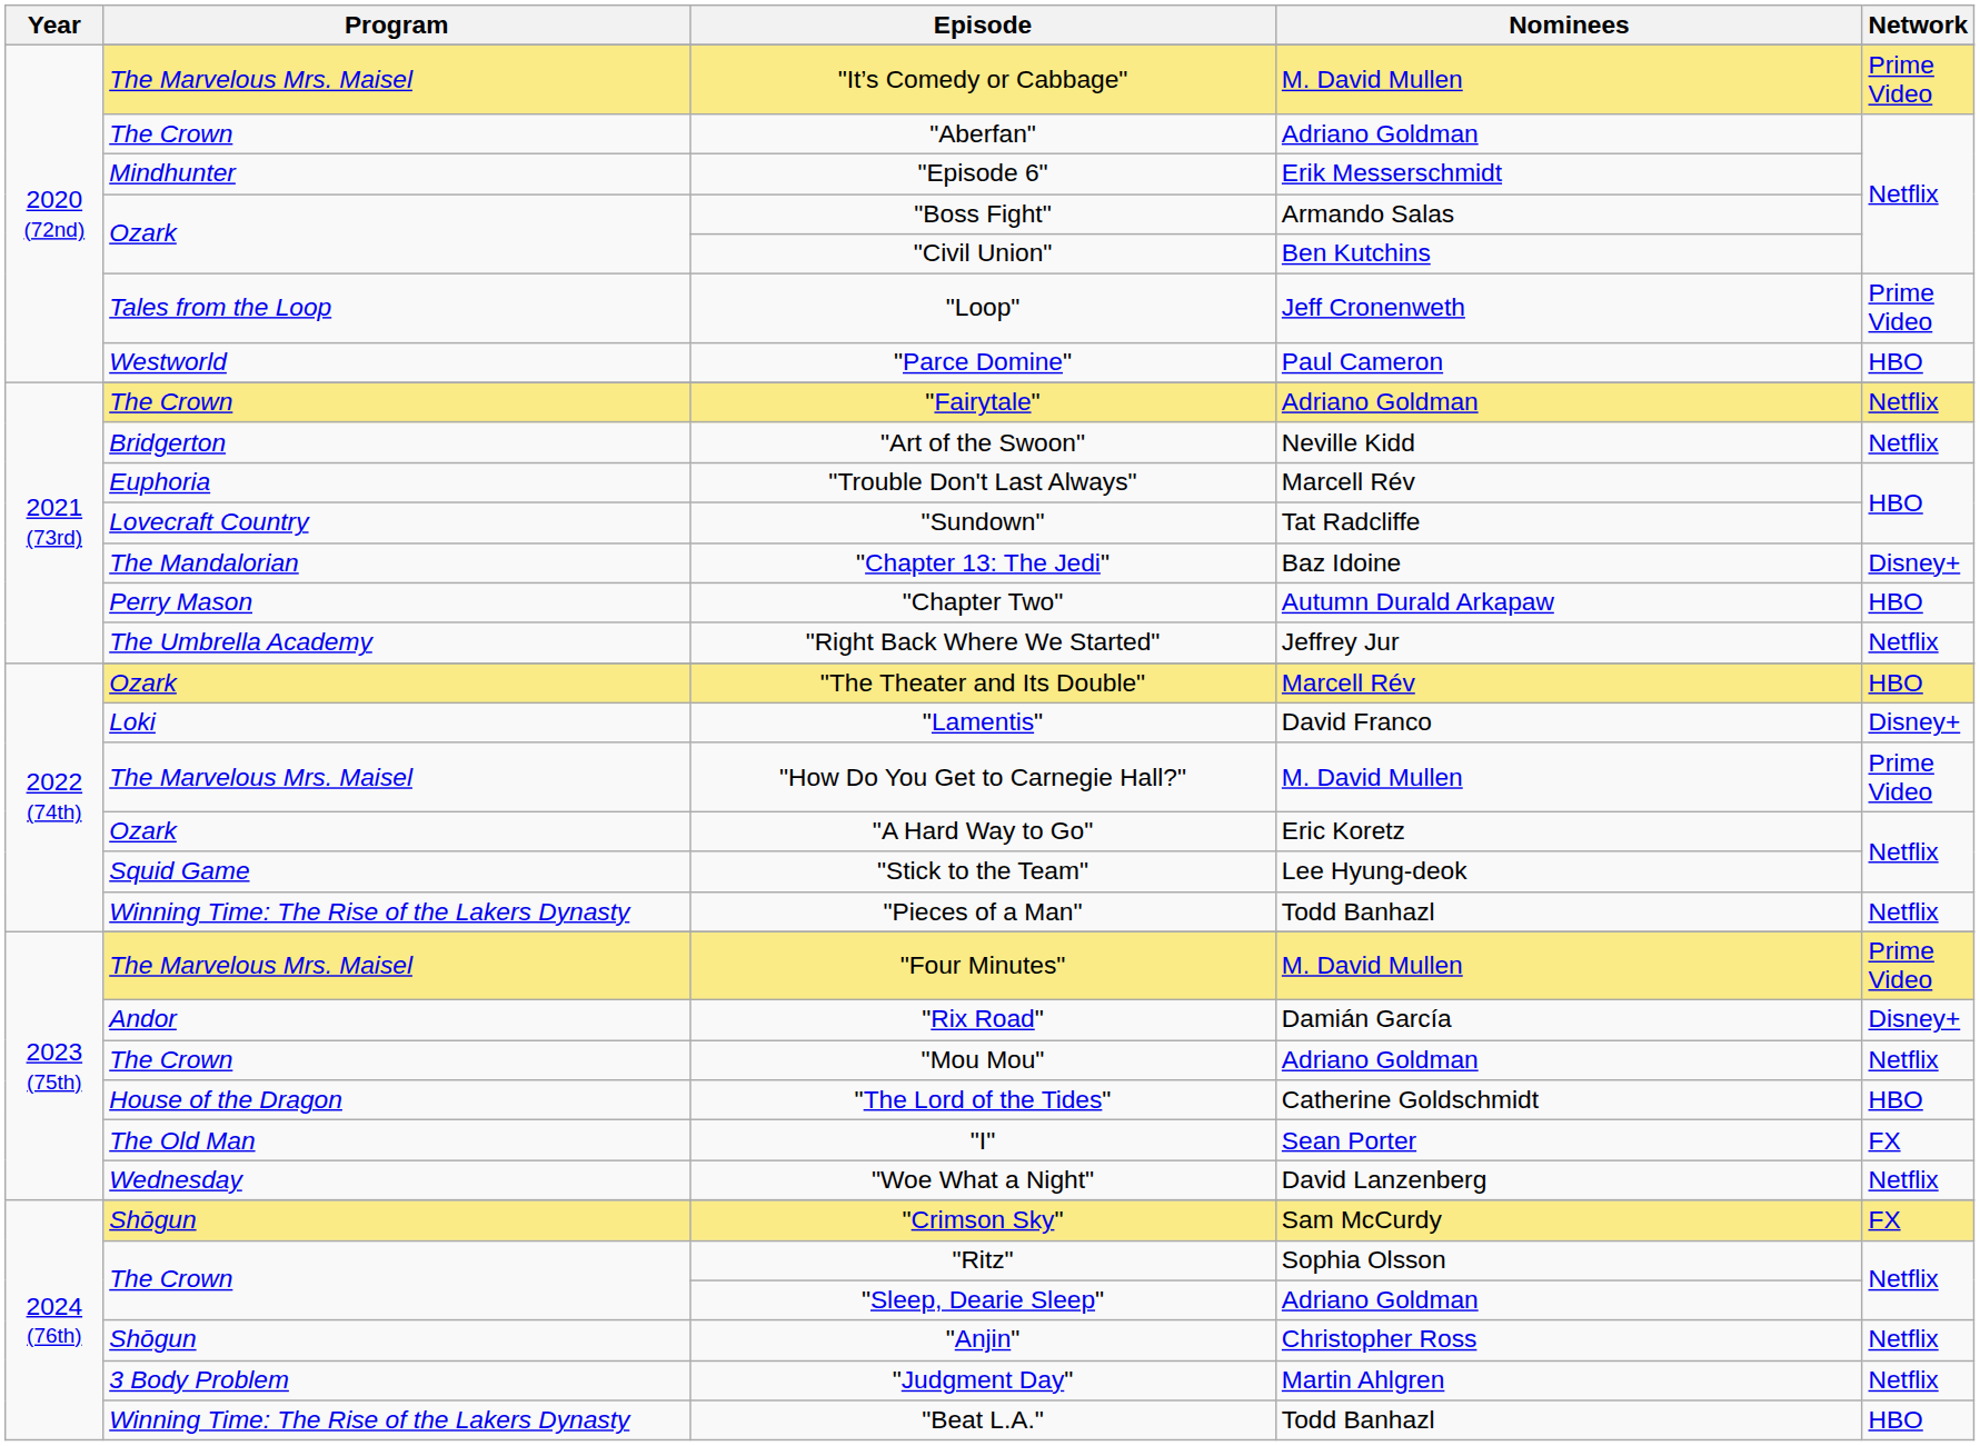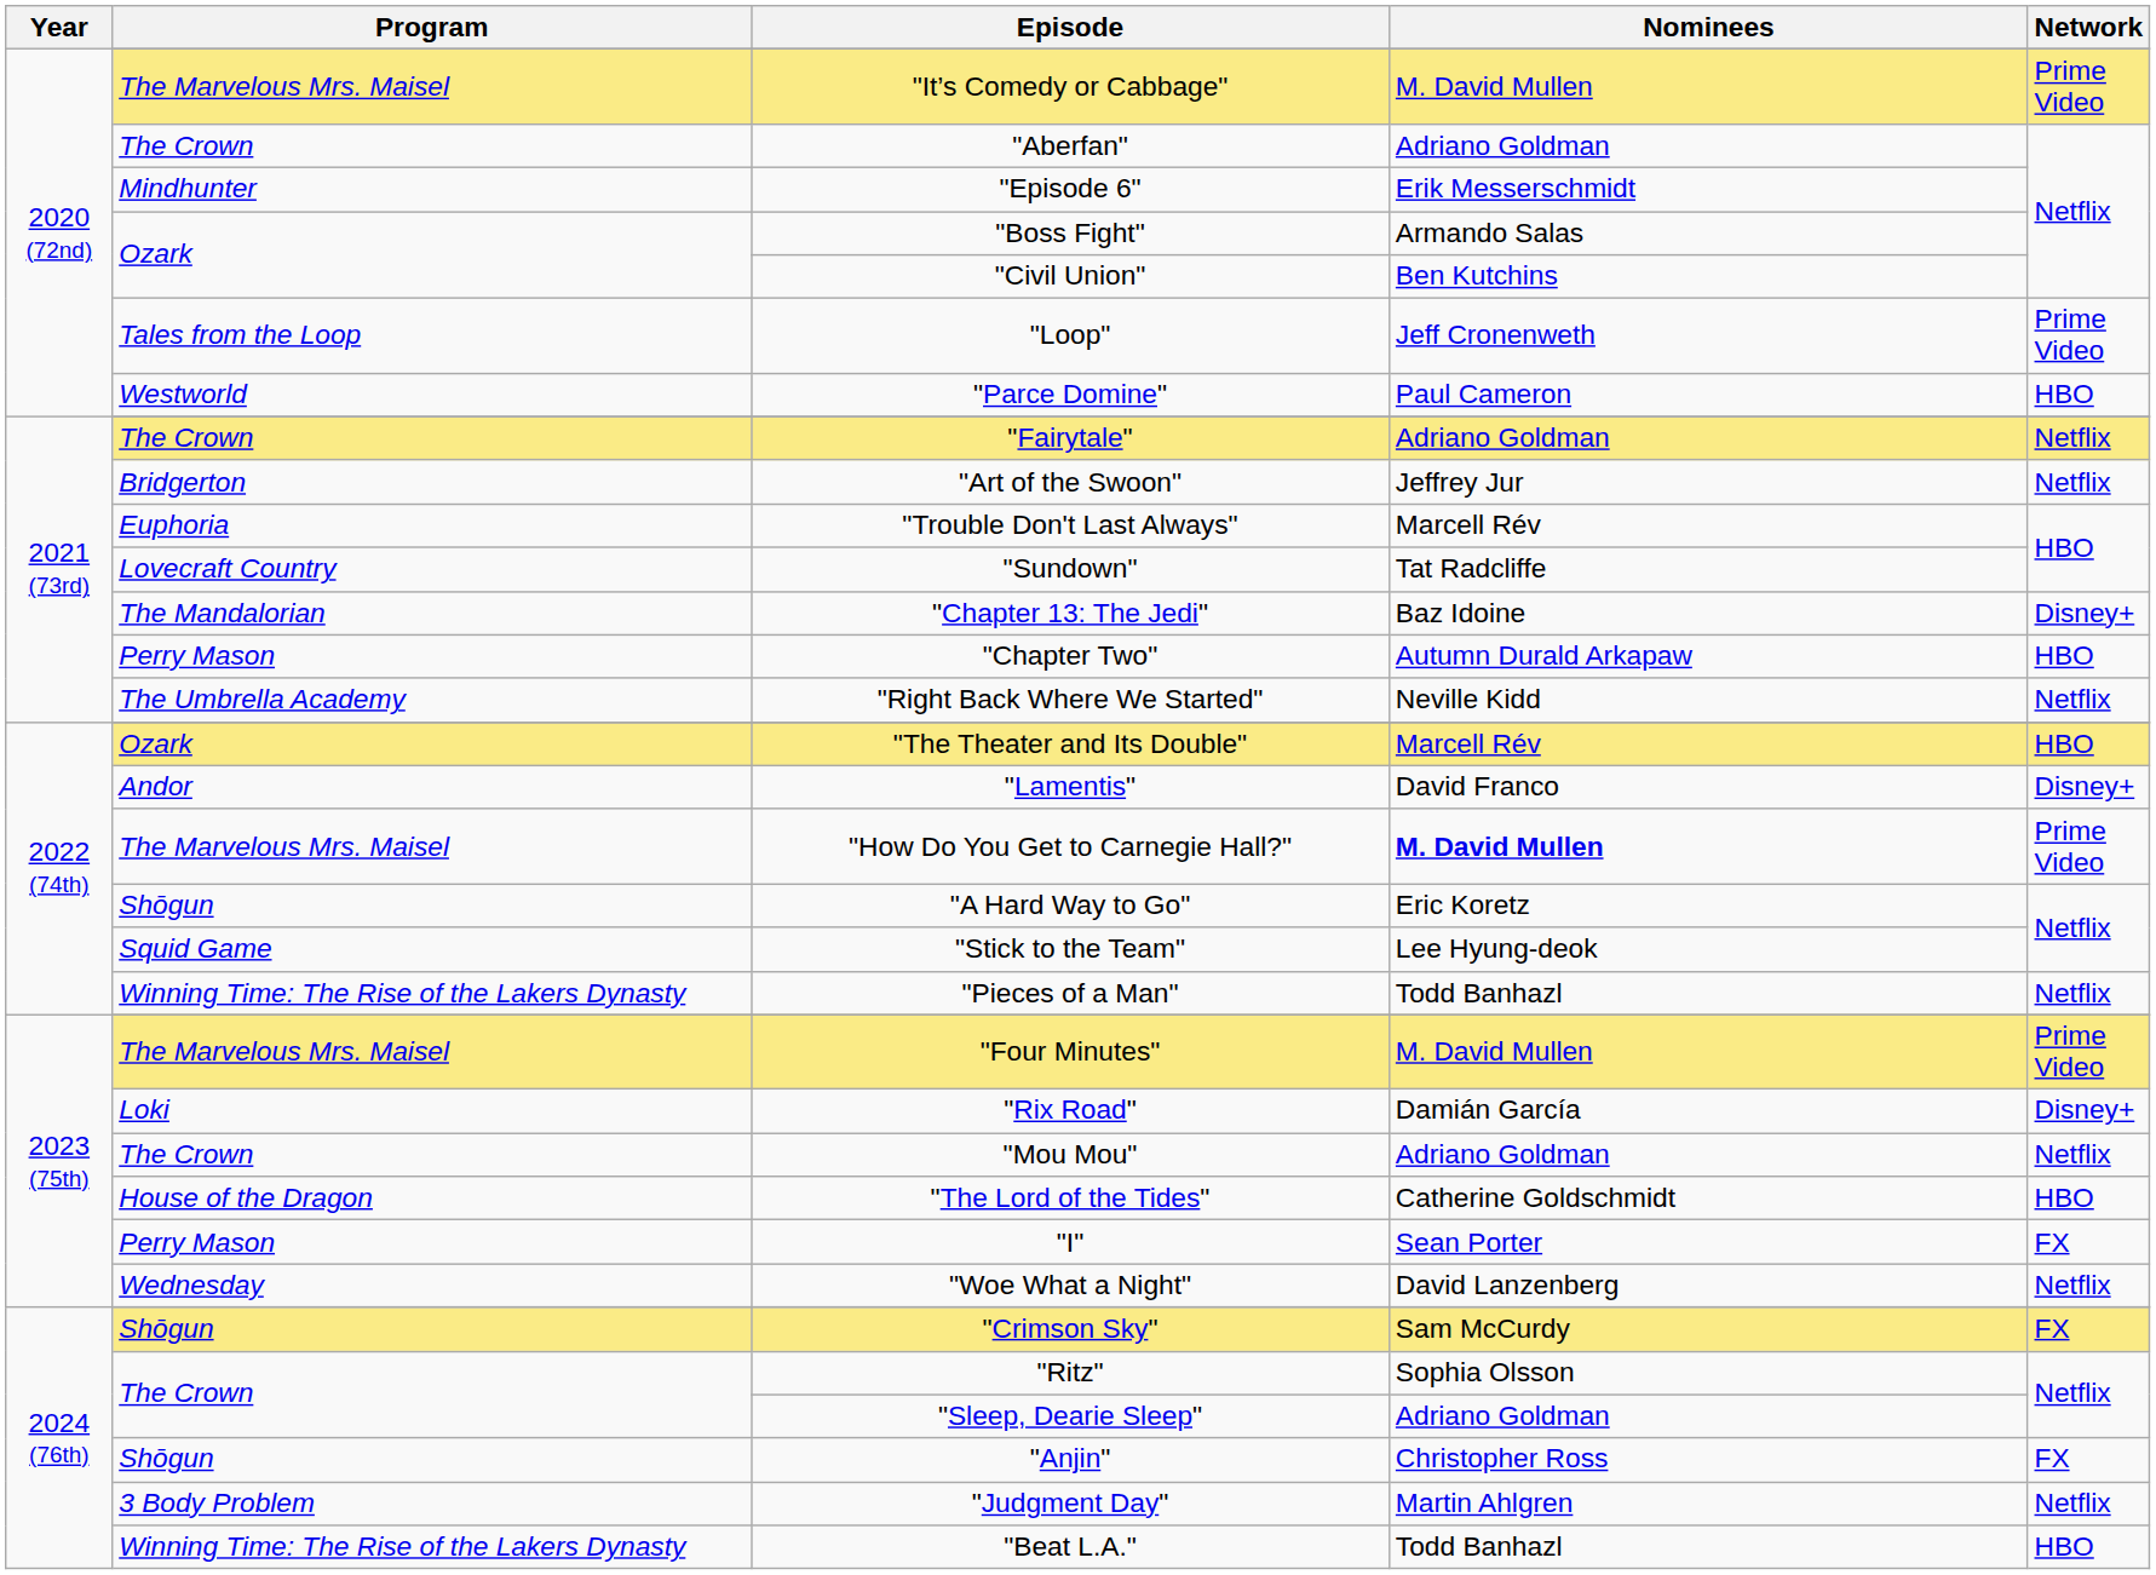 <table class="wikitable">
 <tr>
 <th width="5%">Year</th>
 <th width="30%">Program</th>
 <th width="30%">Episode</th>
 <th width="30%">Nominees</th>
 <th width="5%">Network</th>
 </tr>
 <tr>
 <td rowspan="8" align=center><a href='#'>2020</a><br><small><a href='#'>(72nd)</a></small><br></td>
 </tr>
 <tr style="background:#FAEB86;">
 <td><em><a href='#'>The Marvelous Mrs. Maisel</a></em></td>
 <td align=center>"It’s Comedy or Cabbage"</td>
 <td><a href='#'>M. David Mullen</a></td>
 <td><a href='#'>Prime Video</a></td>
 </tr>
 <tr>
 <td><em><a href='#'>The Crown</a></em></td>
 <td align=center>"Aberfan"</td>
 <td><a href='#'>Adriano Goldman</a></td>
 <td rowspan=4><a href='#'>Netflix</a></td>
 </tr>
 <tr>
 <td><em><a href='#'>Mindhunter</a></em></td>
 <td align=center>"Episode 6"</td>
 <td><a href='#'>Erik Messerschmidt</a></td>
 </tr>
 <tr>
 <td rowspan=2><em><a href='#'>Ozark</a></em></td>
 <td align=center>"Boss Fight"</td>
 <td>Armando Salas</td>
 </tr>
 <tr>
 <td align=center>"Civil Union"</td>
 <td><a href='#'>Ben Kutchins</a></td>
 </tr>
 <tr>
 <td><em><a href='#'>Tales from the Loop</a></em></td>
 <td align=center>"Loop"</td>
 <td><a href='#'>Jeff Cronenweth</a></td>
 <td><a href='#'>Prime Video</a></td>
 </tr>
 <tr>
 <td><em><a href='#'>Westworld</a></em></td>
 <td align=center>"<a href='#'>Parce Domine</a>"</td>
 <td><a href='#'>Paul Cameron</a></td>
 <td><a href='#'>HBO</a></td>
 </tr>
 <tr>
 <td rowspan="8" align=center><a href='#'>2021</a><br><small><a href='#'>(73rd)</a></small><br></td>
 </tr>
 <tr style="background:#FAEB86;">
 <td><em><a href='#'>The Crown</a></em></td>
 <td align=center>"<a href='#'>Fairytale</a>"</td>
 <td><a href='#'>Adriano Goldman</a></td>
 <td><a href='#'>Netflix</a></td>
 </tr>
 <tr>
 <td><em><a href='#'>Bridgerton</a></em></td>
 <td align=center>"Art of the Swoon"</td>
-<td>Neville Kidd</td>
+<td>Jeffrey Jur</td>
 <td><a href='#'>Netflix</a></td>
 </tr>
 <tr>
 <td><em><a href='#'>Euphoria</a></em></td>
 <td align=center>"Trouble Don't Last Always"</td>
 <td>Marcell Rév</td>
 <td rowspan="2"><a href='#'>HBO</a></td>
 </tr>
 <tr>
 <td><em><a href='#'>Lovecraft Country</a></em></td>
 <td align=center>"Sundown"</td>
 <td>Tat Radcliffe</td>
 </tr>
 <tr>
 <td><em><a href='#'>The Mandalorian</a></em></td>
 <td align=center>"<a href='#'>Chapter 13: The Jedi</a>"</td>
 <td>Baz Idoine</td>
 <td><a href='#'>Disney+</a></td>
 </tr>
 <tr>
 <td><em><a href='#'>Perry Mason</a></em></td>
 <td align=center>"Chapter Two"</td>
 <td><a href='#'>Autumn Durald Arkapaw</a></td>
 <td><a href='#'>HBO</a></td>
 </tr>
 <tr>
 <td><em><a href='#'>The Umbrella Academy</a></em></td>
 <td align=center>"Right Back Where We Started"</td>
-<td>Jeffrey Jur</td>
+<td>Neville Kidd</td>
 <td><a href='#'>Netflix</a></td>
 </tr>
 <tr>
 <td rowspan="7" align=center><a href='#'>2022</a><br><small><a href='#'>(74th)</a></small><br></td>
 </tr>
 <tr style="background:#FAEB86;">
 <td><em><a href='#'>Ozark</a></em></td>
 <td align=center>"The Theater and Its Double"</td>
 <td><a href='#'>Marcell Rév</a></td>
 <td><a href='#'>HBO</a></td>
 </tr>
 <tr>
-<td><em><a href='#'>Loki</a></em></td>
+<td><em><a href='#'>Andor</a></em></td>
 <td align=center>"<a href='#'>Lamentis</a>"</td>
 <td>David Franco</td>
 <td><a href='#'>Disney+</a></td>
 </tr>
 <tr>
 <td><em><a href='#'>The Marvelous Mrs. Maisel</a></em></td>
 <td align=center>"How Do You Get to Carnegie Hall?"</td>
-<td><a href='#'>M. David Mullen</a></td>
+<td><strong><a href='#'>M. David Mullen</a></strong></td>
 <td><a href='#'>Prime Video</a></td>
 </tr>
 <tr>
-<td><em><a href='#'>Ozark</a></em></td>
+<td><em><a href='#'>Shōgun</a></em></td>
 <td align=center>"A Hard Way to Go"</td>
 <td>Eric Koretz</td>
 <td rowspan=2><a href='#'>Netflix</a></td>
 </tr>
 <tr>
 <td><em><a href='#'>Squid Game</a></em></td>
 <td align=center>"Stick to the Team"</td>
 <td>Lee Hyung-deok</td>
 </tr>
 <tr>
 <td><em><a href='#'>Winning Time: The Rise of the Lakers Dynasty</a></em></td>
 <td align=center>"Pieces of a Man"</td>
 <td>Todd Banhazl</td>
 <td><a href='#'>Netflix</a></td>
 </tr>
 <tr>
 <td rowspan="7" align=center><a href='#'>2023</a><br><small><a href='#'>(75th)</a></small><br></td>
 </tr>
 <tr style="background:#FAEB86;">
 <td><em><a href='#'>The Marvelous Mrs. Maisel</a></em></td>
 <td align=center>"Four Minutes"</td>
 <td><a href='#'>M. David Mullen</a></td>
 <td><a href='#'>Prime Video</a></td>
 </tr>
 <tr>
-<td><em><a href='#'>Andor</a></em></td>
+<td><em><a href='#'>Loki</a></em></td>
 <td align=center>"<a href='#'>Rix Road</a>"</td>
 <td>Damián García</td>
 <td><a href='#'>Disney+</a></td>
 </tr>
 <tr>
 <td><em><a href='#'>The Crown</a></em></td>
 <td align=center>"Mou Mou"</td>
 <td><a href='#'>Adriano Goldman</a></td>
 <td><a href='#'>Netflix</a></td>
 </tr>
 <tr>
 <td><em><a href='#'>House of the Dragon</a></em></td>
 <td align=center>"<a href='#'>The Lord of the Tides</a>"</td>
 <td>Catherine Goldschmidt</td>
 <td><a href='#'>HBO</a></td>
 </tr>
 <tr>
-<td><em><a href='#'>The Old Man</a></em></td>
+<td><em><a href='#'>Perry Mason</a></em></td>
 <td align=center>"I"</td>
 <td><a href='#'>Sean Porter</a></td>
 <td><a href='#'>FX</a></td>
 </tr>
 <tr>
 <td><em><a href='#'>Wednesday</a></em></td>
 <td align=center>"Woe What a Night"</td>
 <td>David Lanzenberg</td>
 <td><a href='#'>Netflix</a></td>
 </tr>
 <tr>
 <td rowspan="7" align=center><a href='#'>2024</a><br><small><a href='#'>(76th)</a></small><br></td>
 </tr>
 <tr style="background:#FAEB86;">
 <td><em><a href='#'>Shōgun</a></em></td>
 <td align=center>"<a href='#'>Crimson Sky</a>"</td>
 <td>Sam McCurdy</td>
 <td><a href='#'>FX</a></td>
 </tr>
 <tr>
 <td rowspan="2"><em><a href='#'>The Crown</a></em></td>
 <td align=center>"Ritz"</td>
 <td>Sophia Olsson</td>
 <td rowspan="2"><a href='#'>Netflix</a></td>
 </tr>
 <tr>
 <td align=center>"<a href='#'>Sleep, Dearie Sleep</a>"</td>
 <td><a href='#'>Adriano Goldman</a></td>
 </tr>
 <tr>
 <td><em><a href='#'>Shōgun</a></em></td>
 <td align=center>"<a href='#'>Anjin</a>"</td>
 <td><a href='#'>Christopher Ross</a></td>
-<td><a href='#'>Netflix</a></td>
+<td><a href='#'>FX</a></td>
 </tr>
 <tr>
 <td><em><a href='#'>3 Body Problem</a></em></td>
 <td align=center>"<a href='#'>Judgment Day</a>"</td>
 <td><a href='#'>Martin Ahlgren</a></td>
 <td><a href='#'>Netflix</a></td>
 </tr>
 <tr>
 <td><em><a href='#'>Winning Time: The Rise of the Lakers Dynasty</a></em></td>
 <td align=center>"Beat L.A."</td>
 <td>Todd Banhazl</td>
 <td><a href='#'>HBO</a></td>
 </tr>
 </table>
